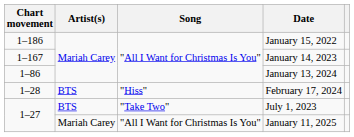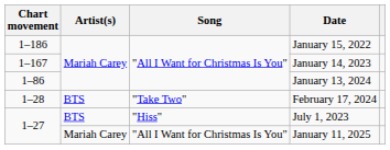 <table class="wikitable sortable" >
 <tr>
 <th>Chart <br> movement</th>
 <th>Artist(s)</th>
 <th>Song</th>
 <th>Date</th>
 <th class="unsortable"></th>
 </tr>
 <tr>
 <td align="center">1–186</td>
 <td rowspan="3"><a href='#'>Mariah Carey</a></td>
 <td rowspan="3">"<a href='#'>All I Want for Christmas Is You</a>"</td>
 <td>January 15, 2022</td>
 <td style="text-align:center;"></td>
 </tr>
 <tr>
 <td align="center">1–167</td>
 <td>January 14, 2023</td>
 <td style="text-align:center;"></td>
 </tr>
 <tr>
 <td align="center">1–86</td>
 <td>January 13, 2024</td>
 <td style="text-align:center;"></td>
 </tr>
 <tr>
 <td align="center">1–28</td>
 <td><a href='#'>BTS</a></td>
-<td>"<a href='#'>Hiss</a>"</td>
+<td>"<a href='#'>Take Two</a>"</td>
 <td>February 17, 2024</td>
 <td style="text-align:center;"></td>
 </tr>
 <tr>
 <td align="center" rowspan="2">1–27</td>
 <td><a href='#'>BTS</a></td>
-<td>"<a href='#'>Take Two</a>"</td>
+<td>"<a href='#'>Hiss</a>"</td>
 <td>July 1, 2023</td>
 <td style="text-align:center;"></td>
 </tr>
 <tr>
 <td>Mariah Carey</td>
 <td>"All I Want for Christmas Is You"</td>
 <td>January 11, 2025</td>
 <td style="text-align:center;"></td>
 </tr>
 </table>
